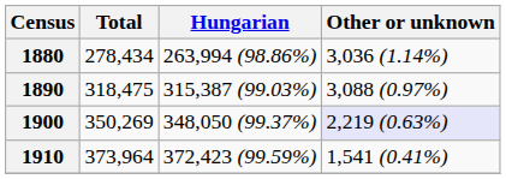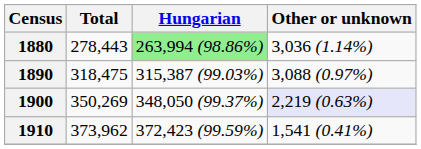 <table class="wikitable">
 <tr>
 <th>Census</th>
 <th>Total</th>
 <th><a href='#'>Hungarian</a></th>
 <th>Other or unknown</th>
 </tr>
 <tr>
 <th>1880</th>
-<td>278,434</td>
-<td>263,994 <em>(98.86%)</em></td>
+<td>278,443</td>
+<td style="background: lightgreen;">263,994 <em>(98.86%)</em></td>
 <td>3,036 <em>(1.14%)</em></td>
 </tr>
 <tr>
 <th>1890</th>
 <td>318,475</td>
 <td>315,387 <em>(99.03%)</em></td>
 <td>3,088 <em>(0.97%)</em></td>
 </tr>
 <tr>
 <th>1900</th>
 <td>350,269</td>
 <td>348,050 <em>(99.37%)</em></td>
 <td style="background: lavender;">2,219 <em>(0.63%)</em></td>
 </tr>
 <tr>
 <th>1910</th>
-<td>373,964</td>
+<td>373,962</td>
 <td>372,423 <em>(99.59%)</em></td>
 <td>1,541 <em>(0.41%)</em></td>
 </tr>
 <tr>
 </tr>
 </table>
